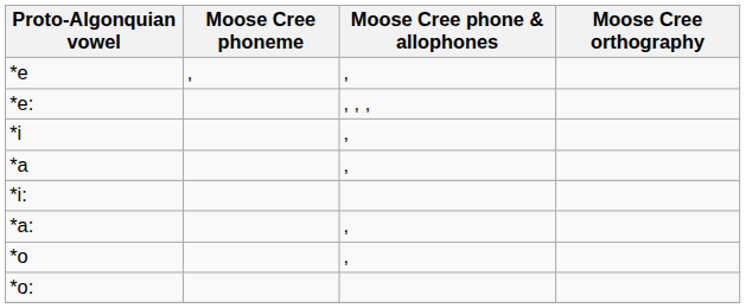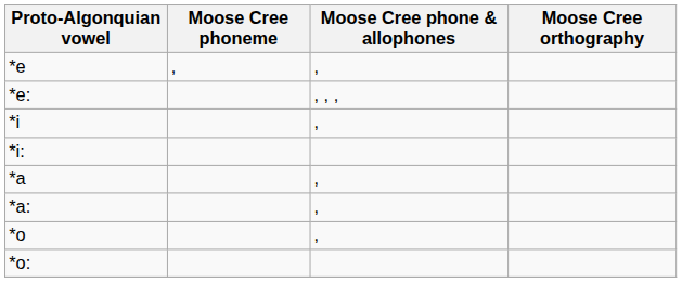 <table class="wikitable">
 <tr>
 <th>Proto-Algonquian vowel</th>
 <th>Moose Cree phoneme</th>
 <th>Moose Cree phone & allophones</th>
 <th>Moose Cree orthography</th>
 </tr>
 <tr>
 <td>*e</td>
 <td>, </td>
 <td>, </td>
 <td></td>
 </tr>
 <tr>
 <td>*e:</td>
 <td></td>
 <td>, , , </td>
 <td></td>
 </tr>
 <tr>
 <td>*i</td>
 <td></td>
 <td>, </td>
 <td></td>
 </tr>
 <tr>
+<td>*i:</td>
+<td></td>
+<td></td>
+<td></td>
+</tr>
+<tr>
 <td>*a</td>
 <td></td>
 <td>, </td>
-<td></td>
-</tr>
-<tr>
-<td>*i:</td>
-<td></td>
-<td></td>
 <td></td>
 </tr>
 <tr>
 <td>*a:</td>
 <td></td>
 <td>, </td>
 <td></td>
 </tr>
 <tr>
 <td>*o</td>
 <td></td>
 <td>, </td>
 <td></td>
 </tr>
 <tr>
 <td>*o:</td>
 <td></td>
 <td></td>
 <td></td>
 </tr>
 <tr>
 </tr>
 </table>
